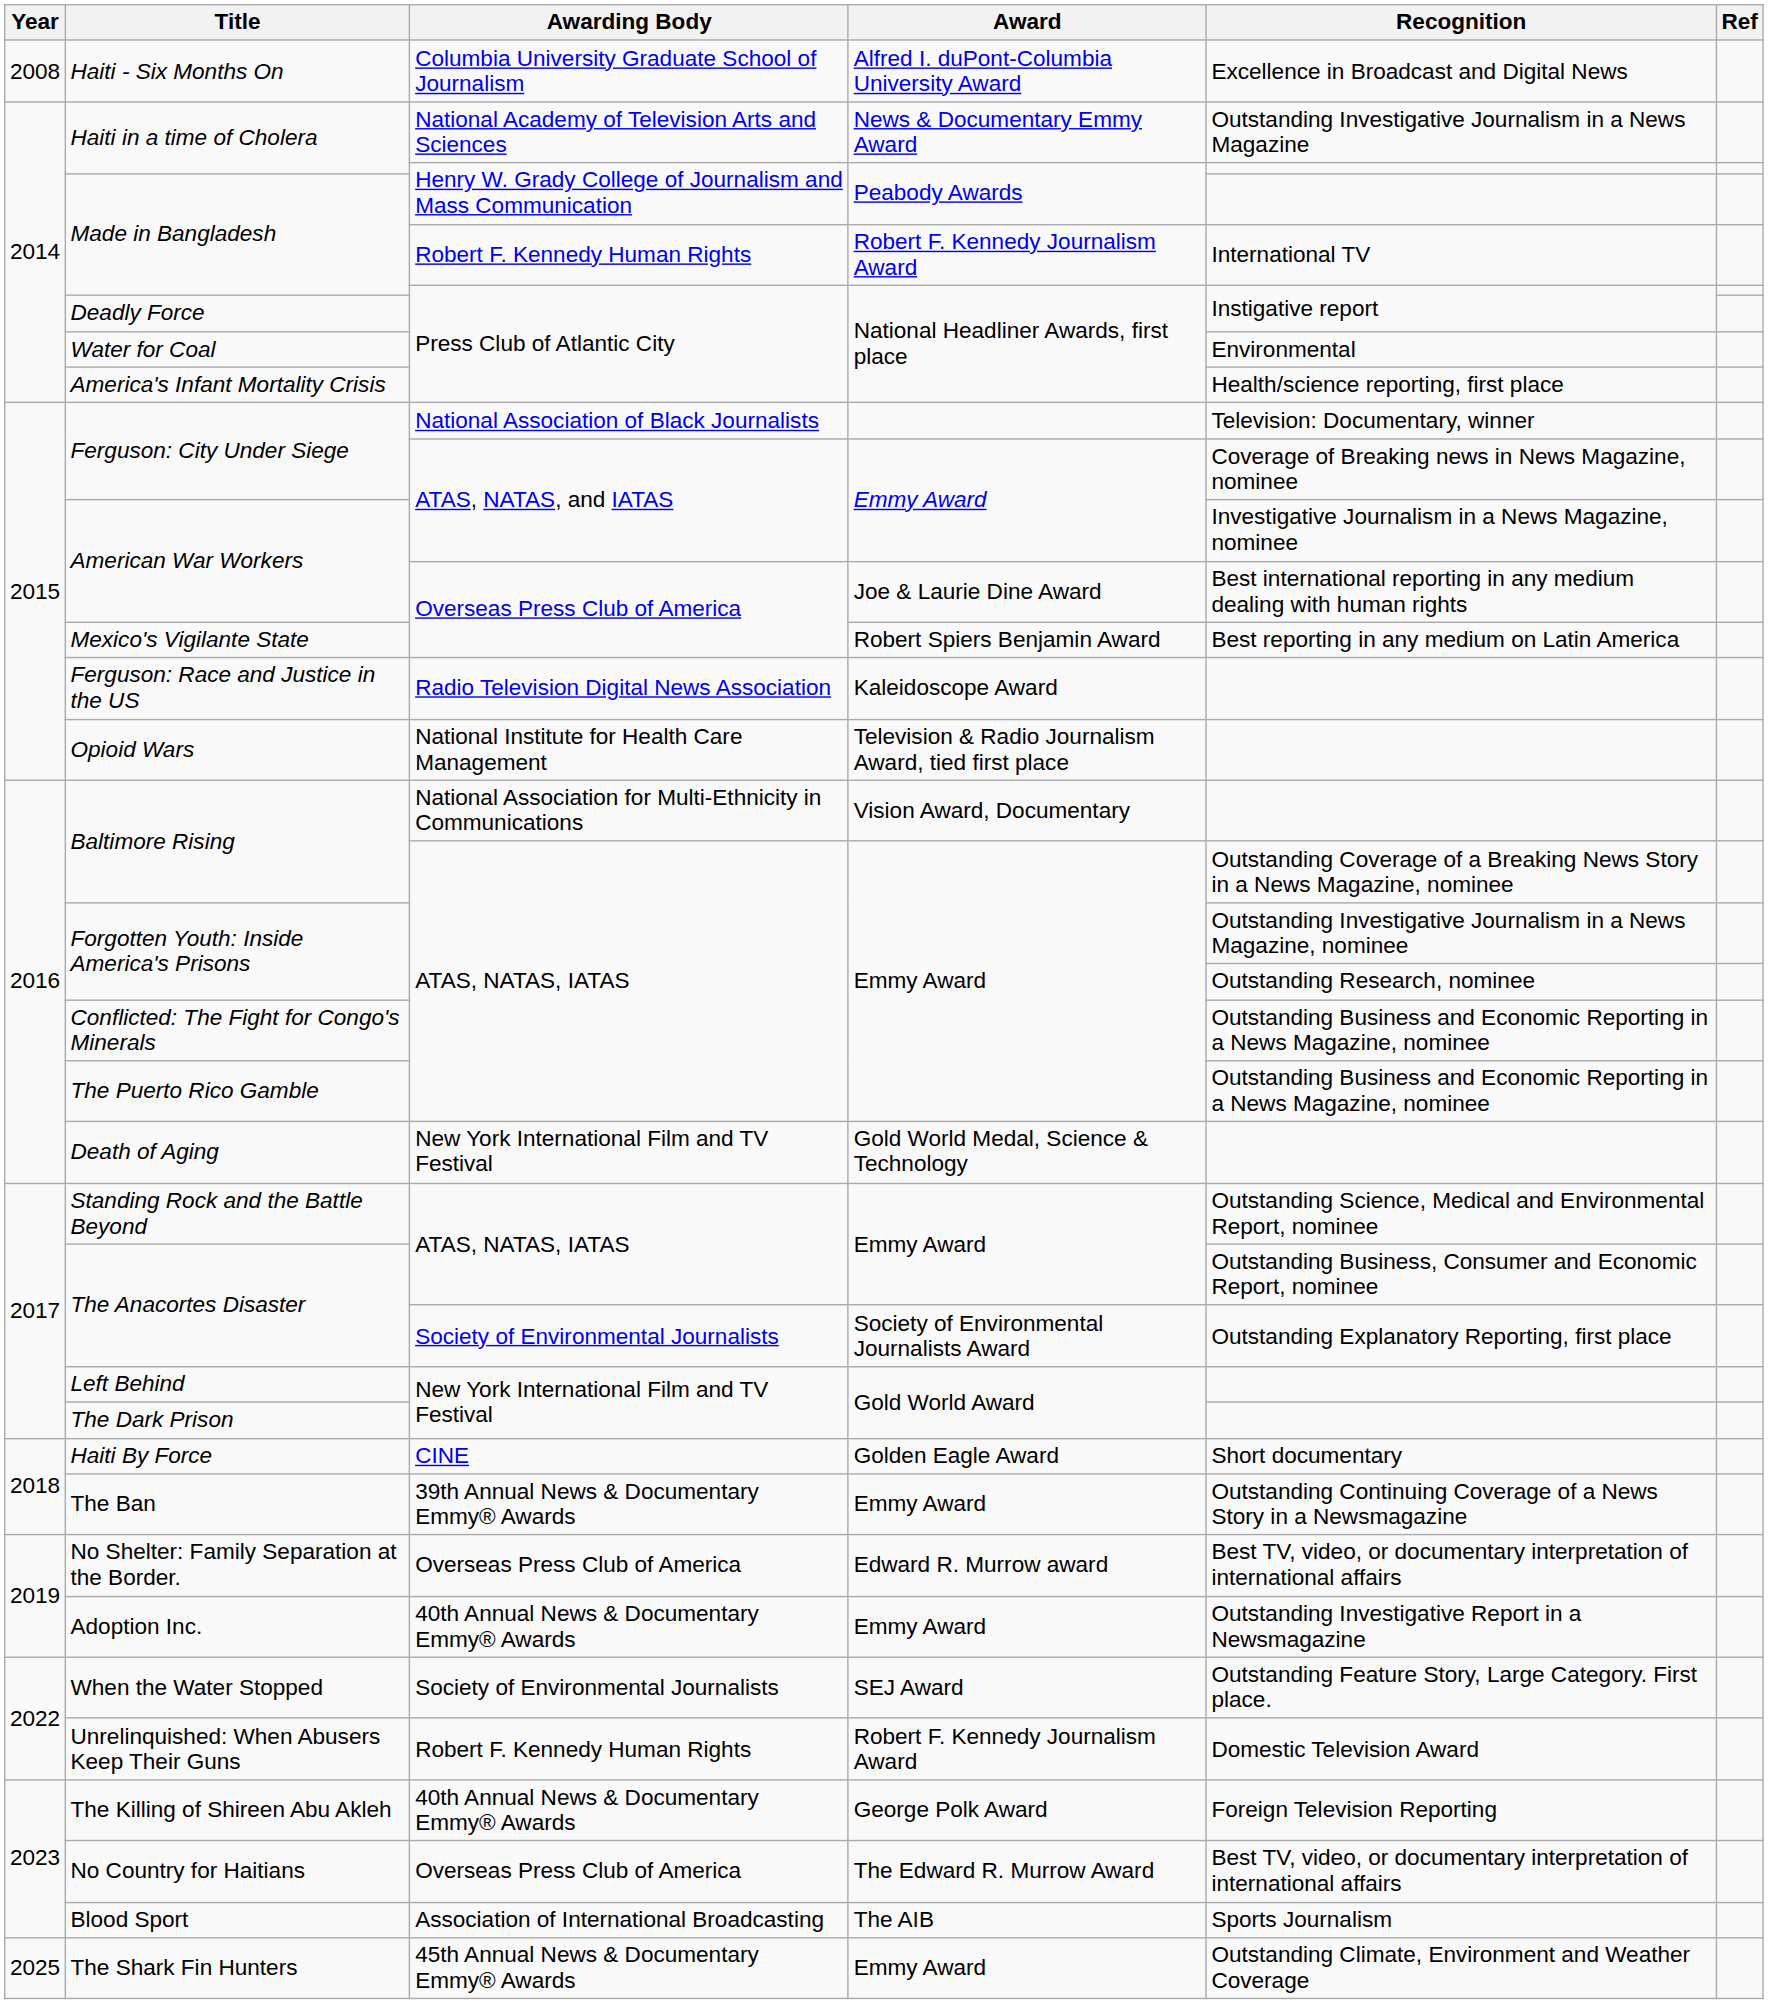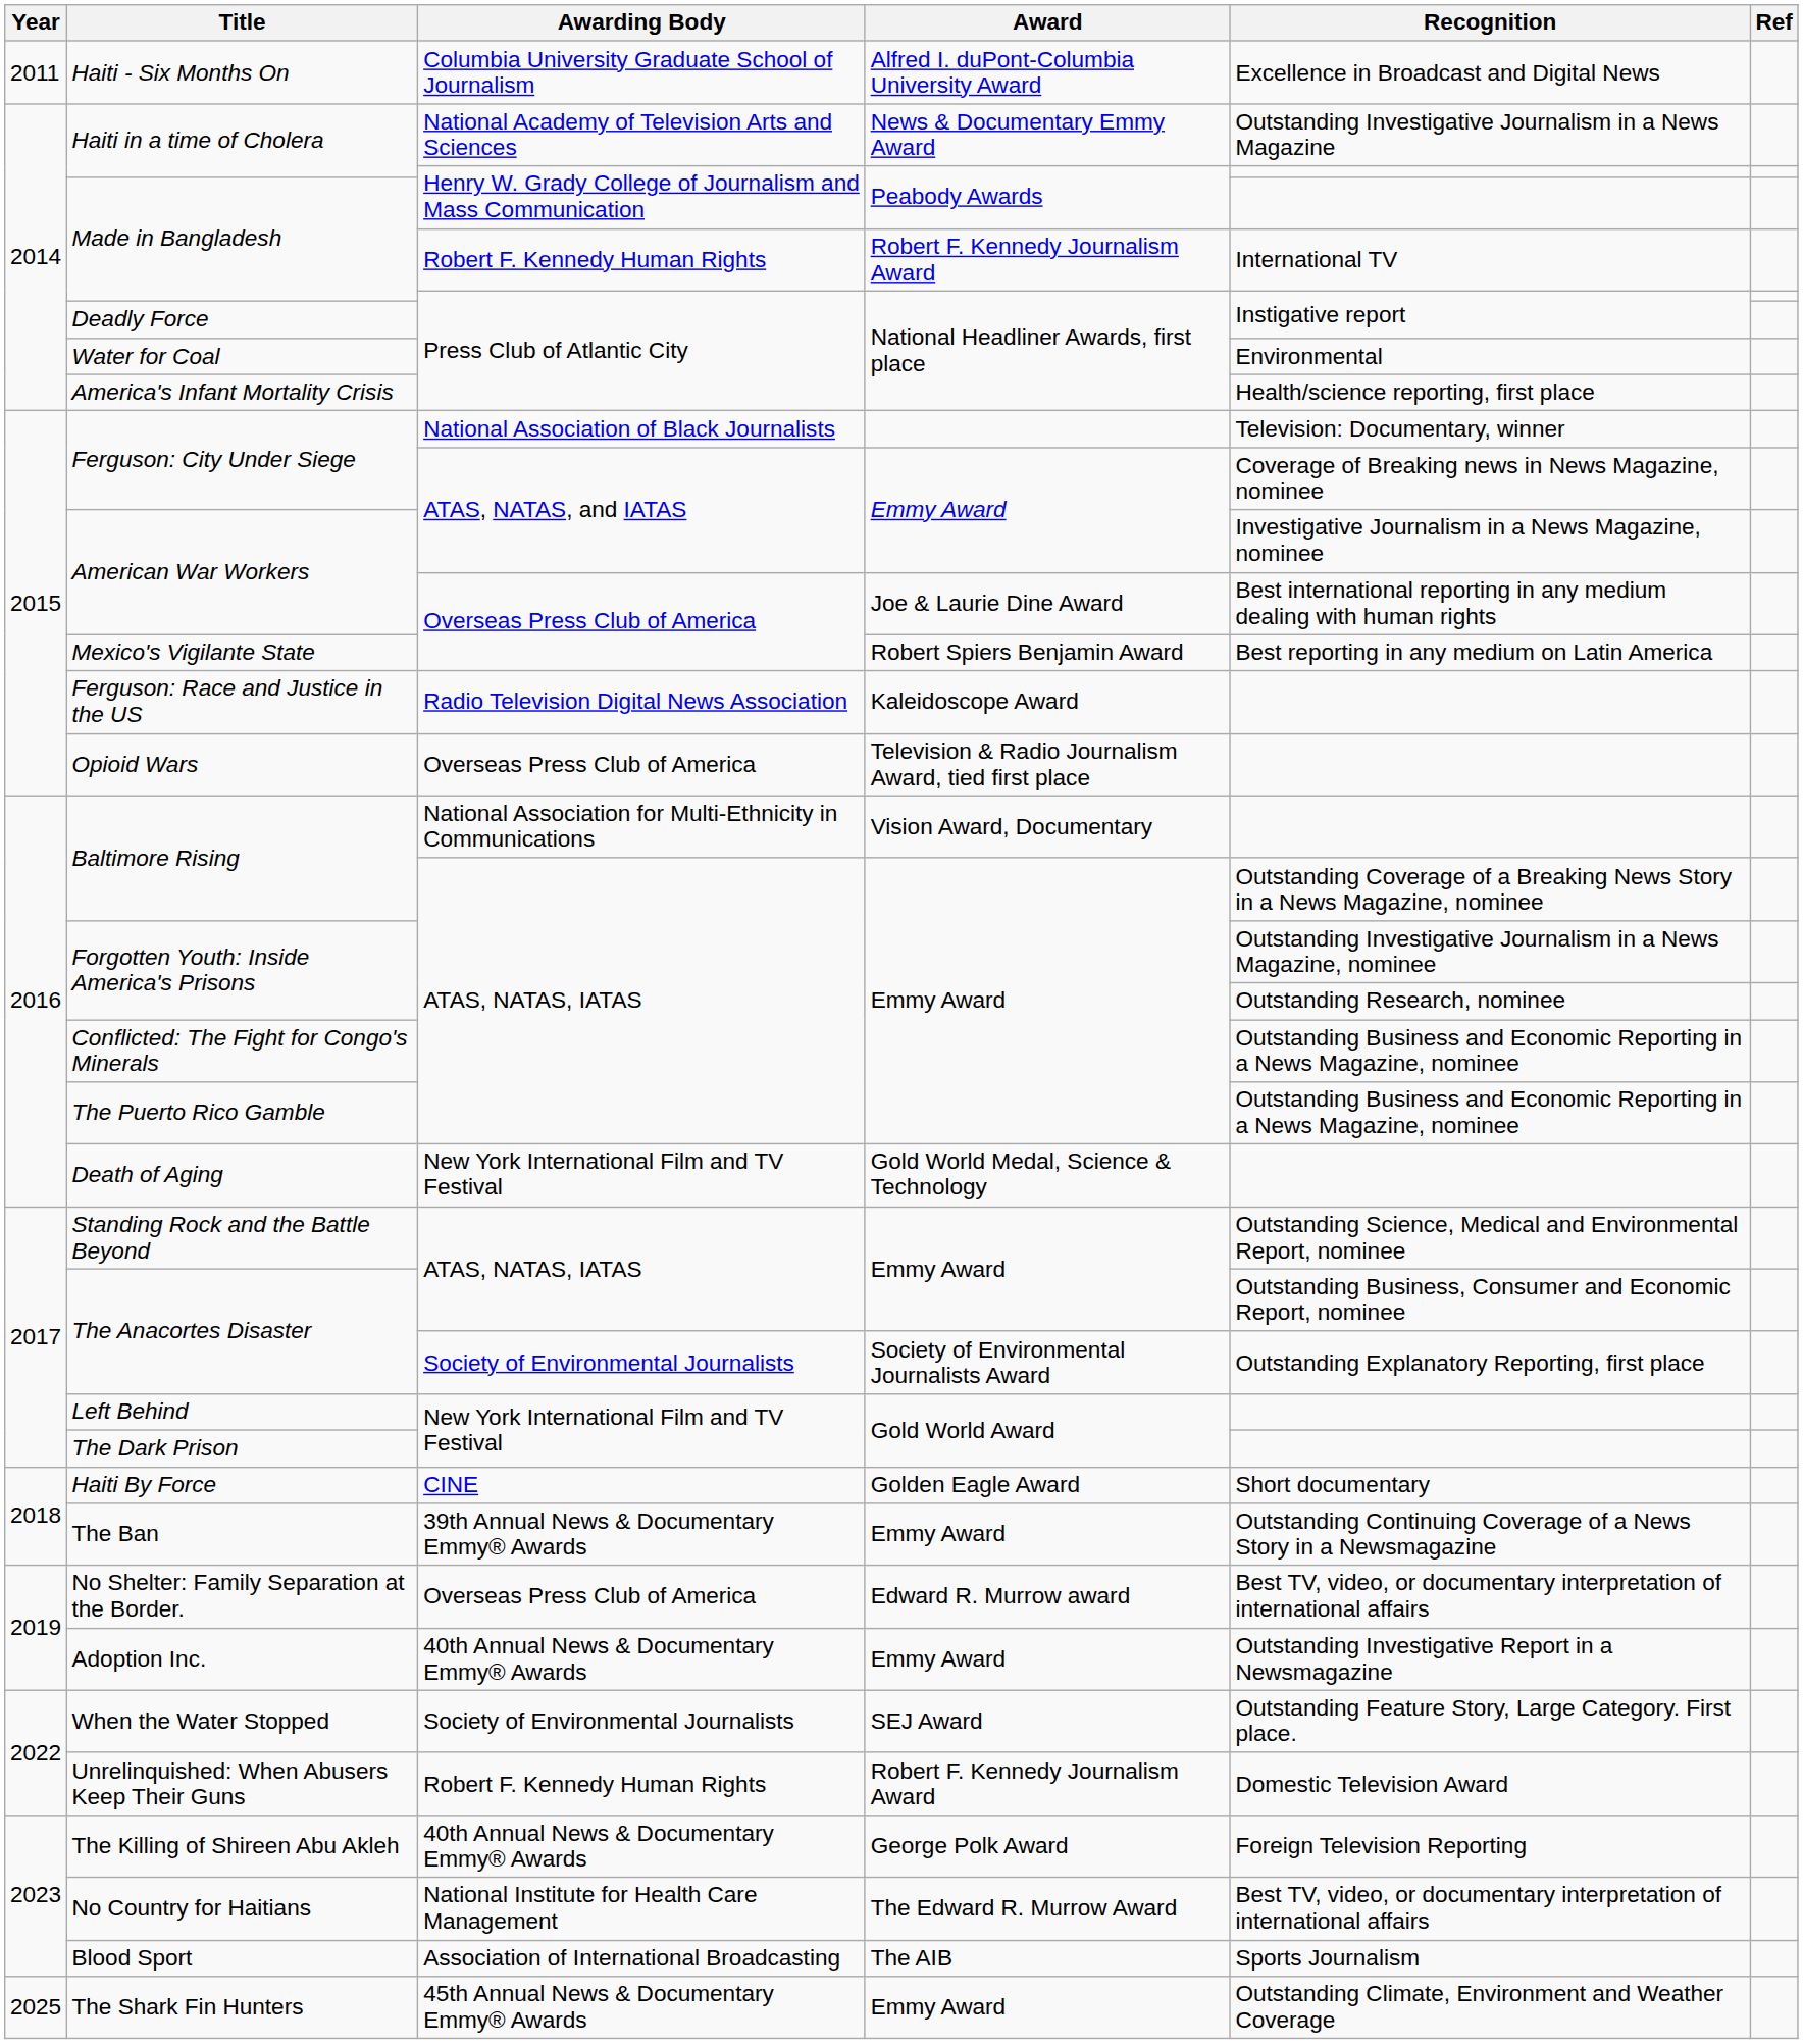 <table class="wikitable sortable">
 <tr>
 <th>Year</th>
 <th>Title</th>
 <th>Awarding Body</th>
 <th>Award</th>
 <th>Recognition</th>
 <th>Ref</th>
 </tr>
 <tr>
-<td>2008</td>
+<td>2011</td>
 <td><em>Haiti - Six Months On</em></td>
 <td><a href='#'>Columbia University Graduate School of Journalism</a></td>
 <td><a href='#'>Alfred I. duPont-Columbia University Award</a></td>
 <td>Excellence in Broadcast and Digital News</td>
 <td></td>
 </tr>
 <tr>
 <td rowspan="8">2014</td>
 <td rowspan="2"><em>Haiti in a time of Cholera</em></td>
 <td><a href='#'>National Academy of Television Arts and Sciences</a></td>
 <td><a href='#'>News & Documentary Emmy Award</a></td>
 <td>Outstanding Investigative Journalism in a News Magazine</td>
 <td></td>
 </tr>
 <tr>
 <td rowspan="2"><a href='#'>Henry W. Grady College of Journalism and Mass Communication</a></td>
 <td rowspan="2"><a href='#'>Peabody Awards</a></td>
 <td></td>
 <td></td>
 </tr>
 <tr>
 <td rowspan="3"><em>Made in Bangladesh</em></td>
 <td></td>
 <td></td>
 </tr>
 <tr>
 <td><a href='#'>Robert F. Kennedy Human Rights</a></td>
 <td><a href='#'>Robert F. Kennedy Journalism Award</a></td>
 <td>International TV</td>
 <td></td>
 </tr>
 <tr>
 <td rowspan="4">Press Club of Atlantic City</td>
 <td rowspan="4">National Headliner Awards, first place</td>
 <td rowspan="2">Instigative report</td>
 <td></td>
 </tr>
 <tr>
 <td><em>Deadly Force</em></td>
 <td></td>
 </tr>
 <tr>
 <td><em>Water for Coal</em></td>
 <td>Environmental</td>
 <td></td>
 </tr>
 <tr>
 <td><em>America's Infant Mortality Crisis</em></td>
 <td>Health/science reporting, first place</td>
 <td></td>
 </tr>
 <tr>
 <td rowspan="7">2015</td>
 <td rowspan="2"><em>Ferguson: City Under Siege</em></td>
 <td><a href='#'>National Association of Black Journalists</a></td>
 <td></td>
 <td>Television: Documentary, winner</td>
 <td></td>
 </tr>
 <tr>
 <td rowspan="2"><a href='#'>ATAS</a>, <a href='#'>NATAS</a>, and <a href='#'>IATAS</a></td>
 <td rowspan="2"><em><a href='#'>Emmy Award</a></em></td>
 <td>Coverage of Breaking news in News Magazine, nominee</td>
 <td></td>
 </tr>
 <tr>
 <td rowspan="2"><em>American War Workers</em></td>
 <td>Investigative Journalism in a News Magazine, nominee</td>
 <td></td>
 </tr>
 <tr>
 <td rowspan="2"><a href='#'>Overseas Press Club of America</a></td>
 <td>Joe & Laurie Dine Award</td>
 <td>Best international reporting in any medium dealing with human rights</td>
 <td></td>
 </tr>
 <tr>
 <td><em>Mexico's Vigilante State</em></td>
 <td>Robert Spiers Benjamin Award</td>
 <td>Best reporting in any medium on Latin America</td>
 <td></td>
 </tr>
 <tr>
 <td><em>Ferguson: Race and Justice in the US</em></td>
 <td><a href='#'>Radio Television Digital News Association</a></td>
 <td>Kaleidoscope Award</td>
 <td></td>
 <td></td>
 </tr>
 <tr>
 <td><em>Opioid Wars</em></td>
-<td>National Institute for Health Care Management</td>
+<td>Overseas Press Club of America</td>
 <td>Television & Radio Journalism Award, tied first place</td>
 <td></td>
 <td></td>
 </tr>
 <tr>
 <td rowspan="7">2016</td>
 <td rowspan="2"><em>Baltimore Rising</em></td>
 <td>National Association for Multi-Ethnicity in Communications</td>
 <td>Vision Award, Documentary</td>
 <td></td>
 <td></td>
 </tr>
 <tr>
 <td rowspan="5">ATAS, NATAS, IATAS</td>
 <td rowspan="5">Emmy Award</td>
 <td>Outstanding Coverage of a Breaking News Story in a News Magazine, nominee</td>
 <td></td>
 </tr>
 <tr>
 <td rowspan="2"><em>Forgotten Youth: Inside America's Prisons</em></td>
 <td>Outstanding Investigative Journalism in a News Magazine, nominee</td>
 <td></td>
 </tr>
 <tr>
 <td>Outstanding Research, nominee</td>
 <td></td>
 </tr>
 <tr>
 <td><em>Conflicted: The Fight for Congo's Minerals</em></td>
 <td>Outstanding Business and Economic Reporting in a News Magazine, nominee</td>
 <td></td>
 </tr>
 <tr>
 <td><em>The Puerto Rico Gamble</em></td>
 <td>Outstanding Business and Economic Reporting in a News Magazine, nominee</td>
 <td></td>
 </tr>
 <tr>
 <td><em>Death of Aging</em></td>
 <td>New York International Film and TV Festival</td>
 <td>Gold World Medal, Science & Technology</td>
 <td></td>
 <td></td>
 </tr>
 <tr>
 <td rowspan="5">2017</td>
 <td><em>Standing Rock and the Battle Beyond</em></td>
 <td rowspan="2">ATAS, NATAS, IATAS</td>
 <td rowspan="2">Emmy Award</td>
 <td>Outstanding Science, Medical and Environmental Report, nominee</td>
 <td></td>
 </tr>
 <tr>
 <td rowspan="2"><em>The Anacortes Disaster</em></td>
 <td>Outstanding Business, Consumer and Economic Report, nominee</td>
 <td></td>
 </tr>
 <tr>
 <td><a href='#'>Society of Environmental Journalists</a></td>
 <td>Society of Environmental Journalists Award</td>
 <td>Outstanding Explanatory Reporting, first place</td>
 <td></td>
 </tr>
 <tr>
 <td><em>Left Behind</em></td>
 <td rowspan="2">New York International Film and TV Festival</td>
 <td rowspan="2">Gold World Award</td>
 <td></td>
 <td></td>
 </tr>
 <tr>
 <td><em>The Dark Prison</em></td>
 <td></td>
 <td></td>
 </tr>
 <tr>
 <td rowspan="2">2018</td>
 <td><em>Haiti By Force</em></td>
 <td><a href='#'>CINE</a></td>
 <td>Golden Eagle Award</td>
 <td>Short documentary</td>
 <td></td>
 </tr>
 <tr>
 <td>The Ban</td>
 <td>39th Annual News & Documentary Emmy® Awards</td>
 <td>Emmy Award</td>
 <td>Outstanding Continuing Coverage of a News Story in a Newsmagazine</td>
 <td></td>
 </tr>
 <tr>
 <td rowspan="2">2019</td>
 <td>No Shelter: Family Separation at the Border.</td>
 <td>Overseas Press Club of America</td>
 <td>Edward R. Murrow award</td>
 <td>Best TV, video, or documentary interpretation of international affairs</td>
 <td></td>
 </tr>
 <tr>
 <td>Adoption Inc.</td>
 <td>40th Annual News & Documentary Emmy® Awards</td>
 <td>Emmy Award</td>
 <td>Outstanding Investigative Report in a Newsmagazine</td>
 <td></td>
 </tr>
 <tr>
 <td rowspan="2">2022</td>
 <td>When the Water Stopped</td>
 <td>Society of Environmental Journalists</td>
 <td>SEJ Award</td>
 <td>Outstanding Feature Story, Large Category. First place.</td>
 <td></td>
 </tr>
 <tr>
 <td>Unrelinquished: When Abusers Keep Their Guns</td>
 <td>Robert F. Kennedy Human Rights</td>
 <td>Robert F. Kennedy Journalism Award</td>
 <td>Domestic Television Award</td>
 <td></td>
 </tr>
 <tr>
 <td rowspan="3">2023</td>
 <td>The Killing of Shireen Abu Akleh</td>
 <td>40th Annual News & Documentary Emmy® Awards</td>
 <td>George Polk Award</td>
 <td>Foreign Television Reporting</td>
 <td></td>
 </tr>
 <tr>
 <td>No Country for Haitians</td>
-<td>Overseas Press Club of America</td>
+<td>National Institute for Health Care Management</td>
 <td>The Edward R. Murrow Award</td>
 <td>Best TV, video, or documentary interpretation of international affairs</td>
 <td></td>
 </tr>
 <tr>
 <td>Blood Sport</td>
 <td>Association of International Broadcasting</td>
 <td>The AIB</td>
 <td>Sports Journalism</td>
 <td></td>
 </tr>
 <tr>
 <td>2025</td>
 <td>The Shark Fin Hunters</td>
 <td>45th Annual News & Documentary Emmy® Awards</td>
 <td>Emmy Award</td>
 <td>Outstanding Climate, Environment and Weather Coverage</td>
 <td></td>
 </tr>
 </table>
